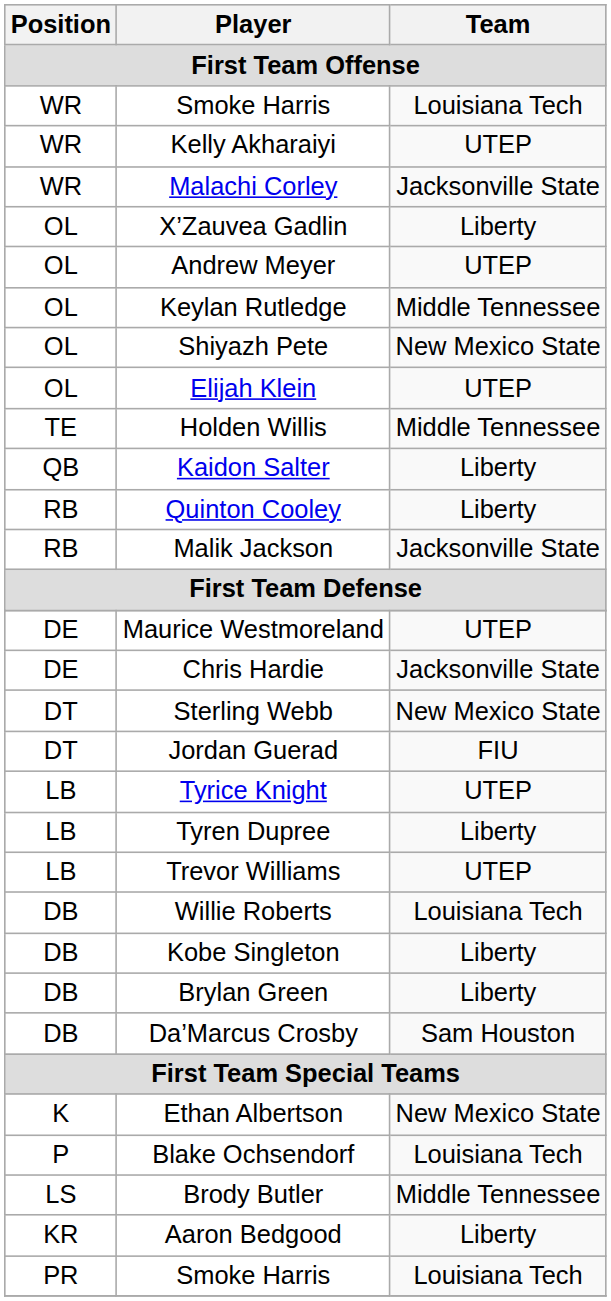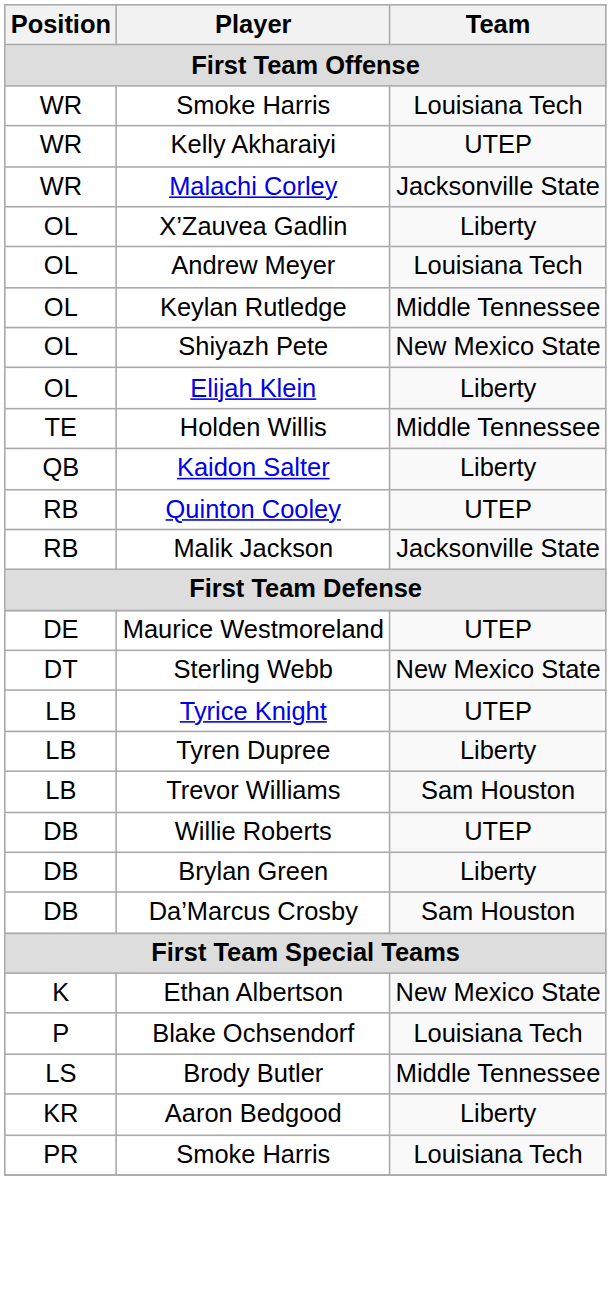 <table class="wikitable" border="0">
 <tr>
 <th>Position</th>
 <th>Player</th>
 <th>Team</th>
 </tr>
 <tr>
 <td colspan="3" style="text-align:center; background:#ddd;"><strong>First Team Offense </strong></td>
 </tr>
 <tr style="text-align:center;">
 <td style="background:white">WR</td>
 <td style="background:white">Smoke Harris</td>
 <td style=>Louisiana Tech</td>
 </tr>
 <tr style="text-align:center;">
 <td style="background:white">WR</td>
 <td style="background:white">Kelly Akharaiyi</td>
 <td style=>UTEP</td>
 </tr>
 <tr style="text-align:center;">
 <td style="background:white">WR</td>
 <td style="background:white"><a href='#'>Malachi Corley</a></td>
 <td style=>Jacksonville State</td>
 </tr>
 <tr style="text-align:center;">
 <td style="background:white">OL</td>
 <td style="background:white">X’Zauvea Gadlin</td>
 <td style=>Liberty</td>
 </tr>
 <tr style="text-align:center;">
 <td style="background:white">OL</td>
 <td style="background:white">Andrew Meyer</td>
-<td style=>UTEP</td>
+<td style=>Louisiana Tech</td>
 </tr>
 <tr style="text-align:center;">
 <td style="background:white">OL</td>
 <td style="background:white">Keylan Rutledge</td>
 <td style=>Middle Tennessee</td>
 </tr>
 <tr style="text-align:center;">
 <td style="background:white">OL</td>
 <td style="background:white">Shiyazh Pete</td>
 <td style=>New Mexico State</td>
 </tr>
 <tr style="text-align:center;">
 <td style="background:white">OL</td>
 <td style="background:white"><a href='#'>Elijah Klein</a></td>
-<td style=>UTEP</td>
+<td style=>Liberty</td>
 </tr>
 <tr style="text-align:center;">
 <td style="background:white">TE</td>
 <td style="background:white">Holden Willis</td>
 <td style=>Middle Tennessee</td>
 </tr>
 <tr style="text-align:center;">
 <td style="background:white">QB</td>
 <td style="background:white"><a href='#'>Kaidon Salter</a></td>
 <td style=>Liberty</td>
 </tr>
 <tr style="text-align:center;">
 <td style="background:white">RB</td>
 <td style="background:white"><a href='#'>Quinton Cooley</a></td>
-<td style=>Liberty</td>
+<td style=>UTEP</td>
 </tr>
 <tr style="text-align:center;">
 <td style="background:white">RB</td>
 <td style="background:white">Malik Jackson</td>
 <td style=>Jacksonville State</td>
 </tr>
 <tr style="text-align:center;">
 <td colspan="3" style="text-align:center; background:#ddd;"><strong>First Team Defense</strong></td>
 </tr>
 <tr style="text-align:center;">
 </tr>
 <tr style="text-align:center;">
 <td style="background:white">DE</td>
 <td style="background:white">Maurice Westmoreland</td>
 <td style=>UTEP</td>
 </tr>
 <tr style="text-align:center;">
-<td style="background:white">DE</td>
-<td style="background:white">Chris Hardie</td>
-<td style=>Jacksonville State</td>
-</tr>
-<tr style="text-align:center;">
 <td style="background:white">DT</td>
 <td style="background:white">Sterling Webb</td>
 <td style=>New Mexico State</td>
-</tr>
-<tr style="text-align:center;">
-<td style="background:white">DT</td>
-<td style="background:white">Jordan Guerad</td>
-<td style=>FIU</td>
 </tr>
 <tr style="text-align:center;">
 <td style="background:white">LB</td>
 <td style="background:white"><a href='#'>Tyrice Knight</a></td>
 <td style=>UTEP</td>
 </tr>
 <tr style="text-align:center;">
 <td style="background:white">LB</td>
 <td style="background:white">Tyren Dupree</td>
 <td style=>Liberty</td>
 </tr>
 <tr style="text-align:center;">
 <td style="background:white">LB</td>
 <td style="background:white">Trevor Williams</td>
-<td style=>UTEP</td>
+<td style=>Sam Houston</td>
 </tr>
 <tr style="text-align:center;">
 <td style="background:white">DB</td>
 <td style="background:white">Willie Roberts</td>
-<td style=>Louisiana Tech</td>
-</tr>
-<tr style="text-align:center;">
-<td style="background:white">DB</td>
-<td style="background:white">Kobe Singleton</td>
-<td style=>Liberty</td>
+<td style=>UTEP</td>
 </tr>
 <tr style="text-align:center;">
 <td style="background:white">DB</td>
 <td style="background:white">Brylan Green</td>
 <td style=>Liberty</td>
 </tr>
 <tr style="text-align:center;">
 <td style="background:white">DB</td>
 <td style="background:white">Da’Marcus Crosby</td>
 <td style=>Sam Houston</td>
 </tr>
 <tr>
 <td colspan="3" style="text-align:center; background:#ddd;"><strong>First Team Special Teams</strong></td>
 </tr>
 <tr style="text-align:center;">
 <td style="background:white">K</td>
 <td style="background:white">Ethan Albertson</td>
 <td style=>New Mexico State</td>
 </tr>
 <tr style="text-align:center;">
 <td style="background:white">P</td>
 <td style="background:white">Blake Ochsendorf</td>
 <td style=>Louisiana Tech</td>
 </tr>
 <tr style="text-align:center;">
 <td style="background:white">LS</td>
 <td style="background:white">Brody Butler</td>
 <td style=>Middle Tennessee</td>
 </tr>
 <tr style="text-align:center;">
 <td style="background:white">KR</td>
 <td style="background:white">Aaron Bedgood</td>
 <td style=>Liberty</td>
 </tr>
 <tr style="text-align:center;">
 <td style="background:white">PR</td>
 <td style="background:white">Smoke Harris</td>
 <td style=>Louisiana Tech</td>
 </tr>
 <tr>
 </tr>
 </table>
